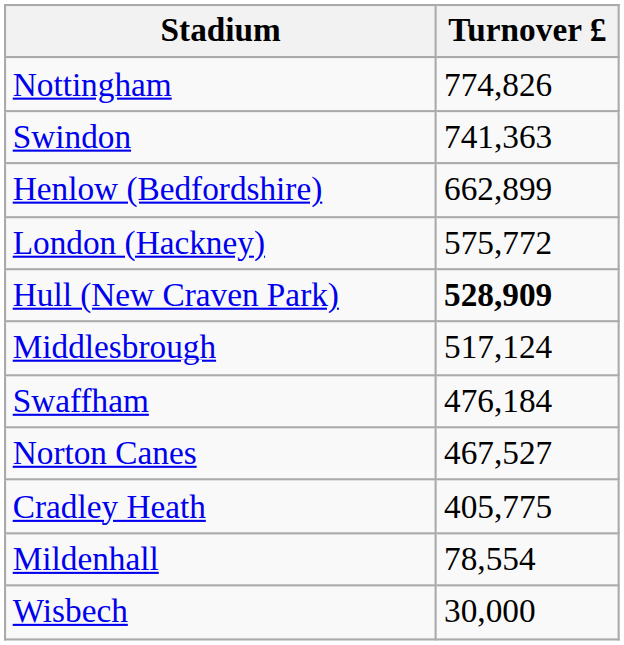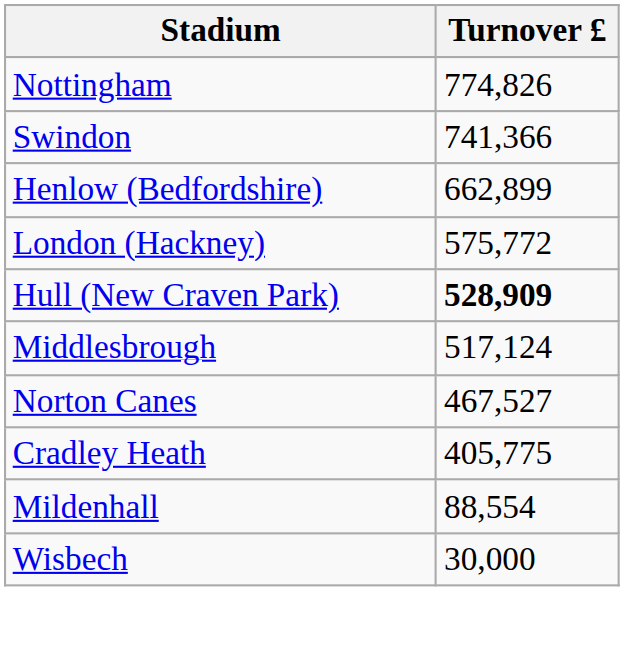 <table class="wikitable">
 <tr>
 <th width=200>Stadium</th>
 <th width=80>Turnover £</th>
 </tr>
 <tr>
 <td><a href='#'>Nottingham</a></td>
 <td>774,826</td>
 </tr>
 <tr>
 <td><a href='#'>Swindon</a></td>
-<td>741,363</td>
+<td>741,366</td>
 </tr>
 <tr>
 <td><a href='#'>Henlow (Bedfordshire)</a></td>
 <td>662,899</td>
 </tr>
 <tr>
 <td><a href='#'>London (Hackney)</a></td>
 <td>575,772</td>
 </tr>
 <tr>
 <td><a href='#'>Hull (New Craven Park)</a></td>
 <td><strong>528,909</strong></td>
 </tr>
 <tr>
 <td><a href='#'>Middlesbrough</a></td>
 <td>517,124</td>
 </tr>
 <tr>
-<td><a href='#'>Swaffham</a></td>
-<td>476,184</td>
-</tr>
-<tr>
 <td><a href='#'>Norton Canes</a></td>
 <td>467,527</td>
 </tr>
 <tr>
 <td><a href='#'>Cradley Heath</a></td>
 <td>405,775</td>
 </tr>
 <tr>
 <td><a href='#'>Mildenhall</a></td>
-<td>78,554</td>
+<td>88,554</td>
 </tr>
 <tr>
 <td><a href='#'>Wisbech</a></td>
 <td>30,000</td>
 </tr>
 </table>
